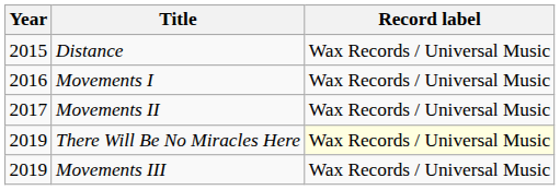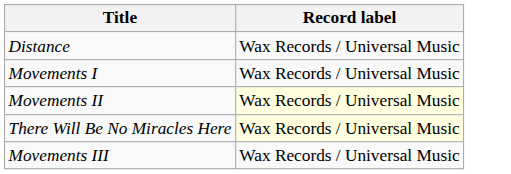 <table class="wikitable">
 <tr>
-<th>Year</th>
 <th>Title</th>
 <th>Record label</th>
 </tr>
 <tr>
-<td>2015</td>
 <td><em>Distance</em></td>
 <td>Wax Records / Universal Music</td>
 </tr>
 <tr>
-<td>2016</td>
 <td><em>Movements I</em></td>
 <td>Wax Records / Universal Music</td>
 </tr>
 <tr>
-<td>2017</td>
 <td><em>Movements II</em></td>
-<td>Wax Records / Universal Music</td>
+<td style="background: lightyellow;">Wax Records / Universal Music</td>
 </tr>
 <tr>
-<td>2019</td>
 <td><em>There Will Be No Miracles Here</em></td>
 <td style="background: lightyellow;">Wax Records / Universal Music</td>
 </tr>
 <tr>
-<td>2019</td>
 <td><em>Movements III</em></td>
 <td>Wax Records / Universal Music</td>
 </tr>
 </table>
